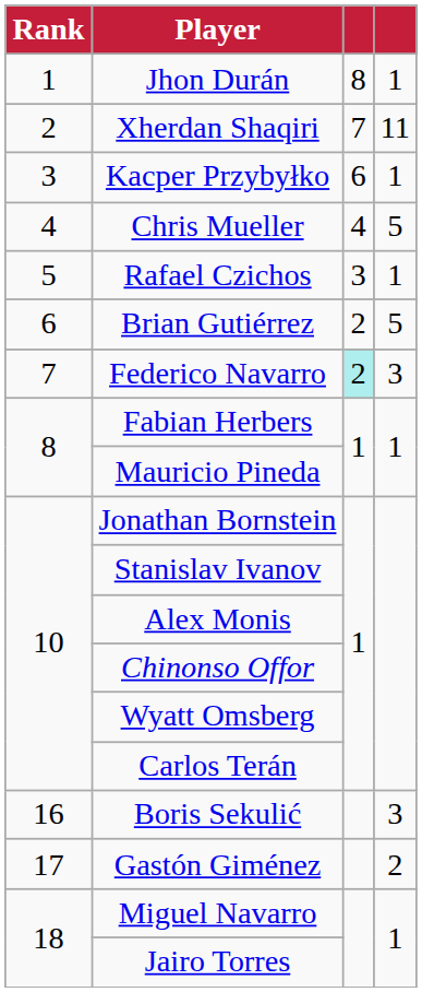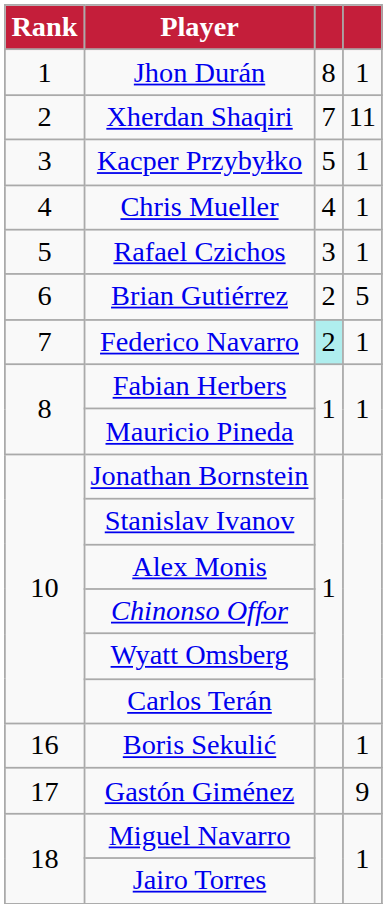 <table class="wikitable" style="text-align:center">
 <tr>
 <th style="background:#C41E3A; color:white; text-align:center;">Rank</th>
 <th style="background:#C41E3A; color:white; text-align:center;">Player</th>
 <th style="background:#C41E3A; color:white; text-align:center;"></th>
 <th style="background:#C41E3A; color:white; text-align:center;"></th>
 </tr>
 <tr>
 <td>1</td>
 <td> <a href='#'>Jhon Durán</a></td>
 <td>8</td>
 <td>1</td>
 </tr>
 <tr>
 <td>2</td>
 <td> <a href='#'>Xherdan Shaqiri</a></td>
 <td>7</td>
 <td>11</td>
 </tr>
 <tr>
 <td>3</td>
 <td> <a href='#'>Kacper Przybyłko</a></td>
-<td>6</td>
+<td>5</td>
 <td>1</td>
 </tr>
 <tr>
 <td>4</td>
 <td> <a href='#'>Chris Mueller</a></td>
 <td>4</td>
-<td>5</td>
+<td>1</td>
 </tr>
 <tr>
 <td>5</td>
 <td> <a href='#'>Rafael Czichos</a></td>
 <td>3</td>
 <td>1</td>
 </tr>
 <tr>
 <td>6</td>
 <td> <a href='#'>Brian Gutiérrez</a></td>
 <td>2</td>
 <td>5</td>
 </tr>
 <tr>
 <td>7</td>
 <td> <a href='#'>Federico Navarro</a></td>
 <td style="background: paleturquoise;">2</td>
-<td>3</td>
+<td>1</td>
 </tr>
 <tr>
 <td rowspan="2">8</td>
 <td> <a href='#'>Fabian Herbers</a></td>
 <td rowspan="2">1</td>
 <td rowspan="2">1</td>
 </tr>
 <tr>
 <td> <a href='#'>Mauricio Pineda</a></td>
 </tr>
 <tr>
 <td rowspan="6">10</td>
 <td> <a href='#'>Jonathan Bornstein</a></td>
 <td rowspan="6">1</td>
 <td rowspan="6"></td>
 </tr>
 <tr>
 <td> <a href='#'>Stanislav Ivanov</a></td>
 </tr>
 <tr>
 <td> <a href='#'>Alex Monis</a></td>
 </tr>
 <tr>
 <td><em> <a href='#'>Chinonso Offor</a></em></td>
 </tr>
 <tr>
 <td> <a href='#'>Wyatt Omsberg</a></td>
 </tr>
 <tr>
 <td> <a href='#'>Carlos Terán</a></td>
 </tr>
 <tr>
 <td>16</td>
 <td> <a href='#'>Boris Sekulić</a></td>
 <td></td>
-<td>3</td>
+<td>1</td>
 </tr>
 <tr>
 <td>17</td>
 <td> <a href='#'>Gastón Giménez</a></td>
 <td></td>
-<td>2</td>
+<td>9</td>
 </tr>
 <tr>
 <td rowspan="2">18</td>
 <td> <a href='#'>Miguel Navarro</a></td>
 <td rowspan="2"></td>
 <td rowspan="2">1</td>
 </tr>
 <tr>
 <td> <a href='#'>Jairo Torres</a></td>
 </tr>
 <tr>
 </tr>
 </table>
